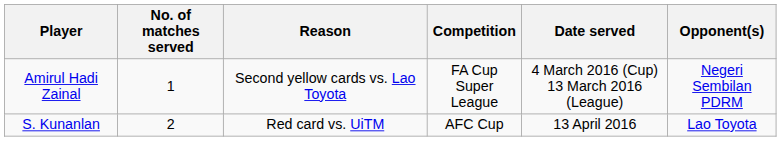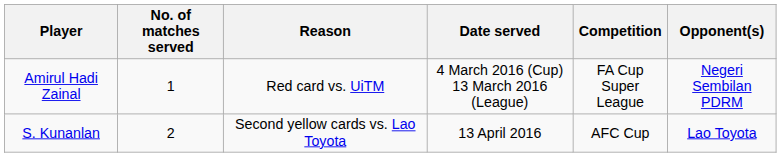 <table class="wikitable" style="text-align: center;">
 <tr>
 <th>Player</th>
 <th>No. of <br> matches served</th>
 <th>Reason</th>
+<th>Date served</th>
 <th>Competition</th>
-<th>Date served</th>
 <th>Opponent(s)</th>
 </tr>
 <tr>
 <td> <a href='#'>Amirul Hadi Zainal</a></td>
 <td>1</td>
-<td>Second yellow cards vs. <a href='#'>Lao Toyota</a></td>
+<td>Red card vs. <a href='#'>UiTM</a></td>
+<td>4 March 2016 (Cup) <br> 13 March 2016 (League)</td>
 <td>FA Cup <br> Super League </td>
-<td>4 March 2016 (Cup) <br> 13 March 2016 (League)</td>
 <td><a href='#'>Negeri Sembilan</a> <br> <a href='#'>PDRM</a></td>
 </tr>
 <tr>
 <td> <a href='#'>S. Kunanlan</a></td>
 <td>2</td>
-<td>Red card vs. <a href='#'>UiTM</a></td>
+<td>Second yellow cards vs. <a href='#'>Lao Toyota</a></td>
+<td>13 April 2016</td>
 <td>AFC Cup</td>
-<td>13 April 2016</td>
 <td><a href='#'>Lao Toyota</a></td>
 </tr>
 </table>
